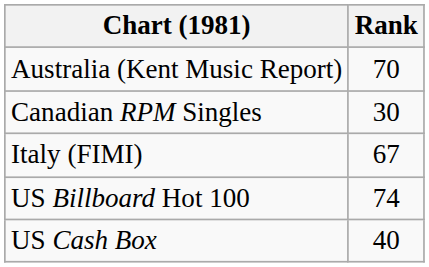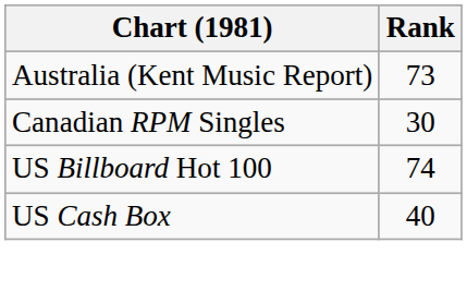 <table class="wikitable sortable">
 <tr>
 <th align="left">Chart (1981)</th>
 <th style="text-align:center;">Rank</th>
 </tr>
 <tr>
 <td>Australia (Kent Music Report)</td>
-<td style="text-align:center;">70</td>
+<td style="text-align:center;">73</td>
 </tr>
 <tr>
 <td>Canadian <em>RPM</em> Singles</td>
 <td style="text-align:center;">30</td>
-</tr>
-<tr>
-<td>Italy (FIMI)</td>
-<td style="text-align:center;">67</td>
 </tr>
 <tr>
 <td>US <em>Billboard</em> Hot 100</td>
 <td style="text-align:center;">74</td>
 </tr>
 <tr>
 <td>US <em>Cash Box</em></td>
 <td style="text-align:center;">40</td>
 </tr>
 </table>
